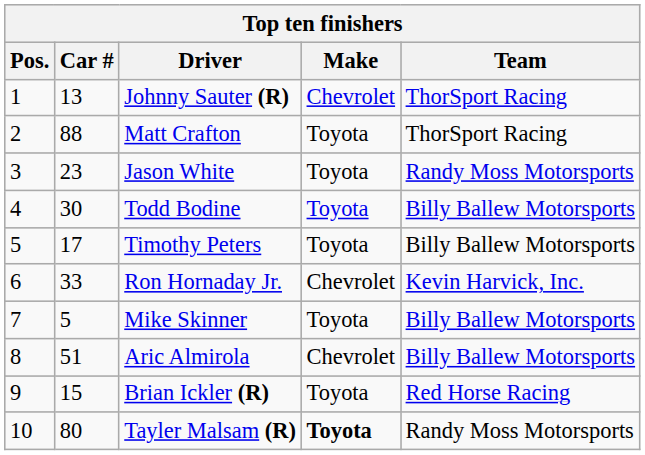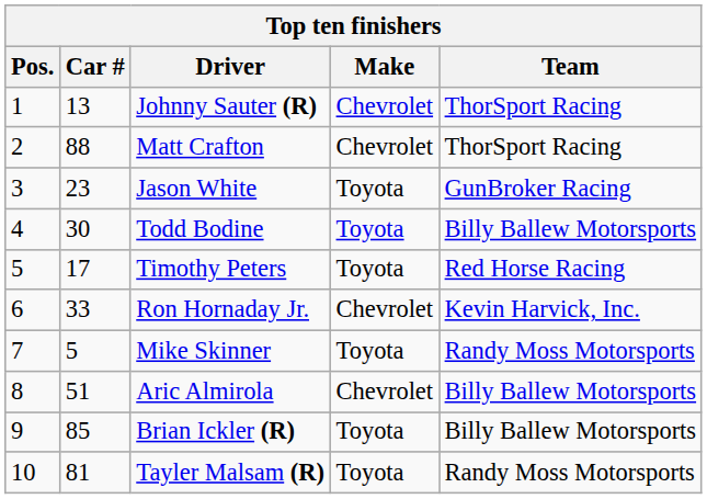 <table class="wikitable" style="font-size: 90%">
 <tr>
 <th colspan=9>Top ten finishers</th>
 </tr>
 <tr>
 <th>Pos.</th>
 <th>Car #</th>
 <th>Driver</th>
 <th>Make</th>
 <th>Team</th>
 </tr>
 <tr>
 <td>1</td>
 <td>13</td>
 <td><a href='#'>Johnny Sauter</a> <strong>(R)</strong></td>
 <td><a href='#'>Chevrolet</a></td>
 <td><a href='#'>ThorSport Racing</a></td>
 </tr>
 <tr>
 <td>2</td>
 <td>88</td>
 <td><a href='#'>Matt Crafton</a></td>
-<td>Toyota</td>
+<td>Chevrolet</td>
 <td>ThorSport Racing</td>
 </tr>
 <tr>
 <td>3</td>
 <td>23</td>
 <td><a href='#'>Jason White</a></td>
 <td>Toyota</td>
-<td><a href='#'>Randy Moss Motorsports</a></td>
+<td><a href='#'>GunBroker Racing</a></td>
 </tr>
 <tr>
 <td>4</td>
 <td>30</td>
 <td><a href='#'>Todd Bodine</a></td>
 <td><a href='#'>Toyota</a></td>
 <td><a href='#'>Billy Ballew Motorsports</a></td>
 </tr>
 <tr>
 <td>5</td>
 <td>17</td>
 <td><a href='#'>Timothy Peters</a></td>
 <td>Toyota</td>
-<td>Billy Ballew Motorsports</td>
+<td><a href='#'>Red Horse Racing</a></td>
 </tr>
 <tr>
 <td>6</td>
 <td>33</td>
 <td><a href='#'>Ron Hornaday Jr.</a></td>
 <td>Chevrolet</td>
 <td><a href='#'>Kevin Harvick, Inc.</a></td>
 </tr>
 <tr>
 <td>7</td>
 <td>5</td>
 <td><a href='#'>Mike Skinner</a></td>
 <td>Toyota</td>
-<td><a href='#'>Billy Ballew Motorsports</a></td>
+<td><a href='#'>Randy Moss Motorsports</a></td>
 </tr>
 <tr>
 <td>8</td>
 <td>51</td>
 <td><a href='#'>Aric Almirola</a></td>
 <td>Chevrolet</td>
 <td><a href='#'>Billy Ballew Motorsports</a></td>
 </tr>
 <tr>
 <td>9</td>
-<td>15</td>
+<td>85</td>
 <td><a href='#'>Brian Ickler</a> <strong>(R)</strong></td>
 <td>Toyota</td>
-<td><a href='#'>Red Horse Racing</a></td>
+<td>Billy Ballew Motorsports</td>
 </tr>
 <tr>
 <td>10</td>
-<td>80</td>
+<td>81</td>
 <td><a href='#'>Tayler Malsam</a> <strong>(R)</strong></td>
-<td><strong>Toyota</strong></td>
+<td>Toyota</td>
 <td>Randy Moss Motorsports</td>
 </tr>
 </table>
